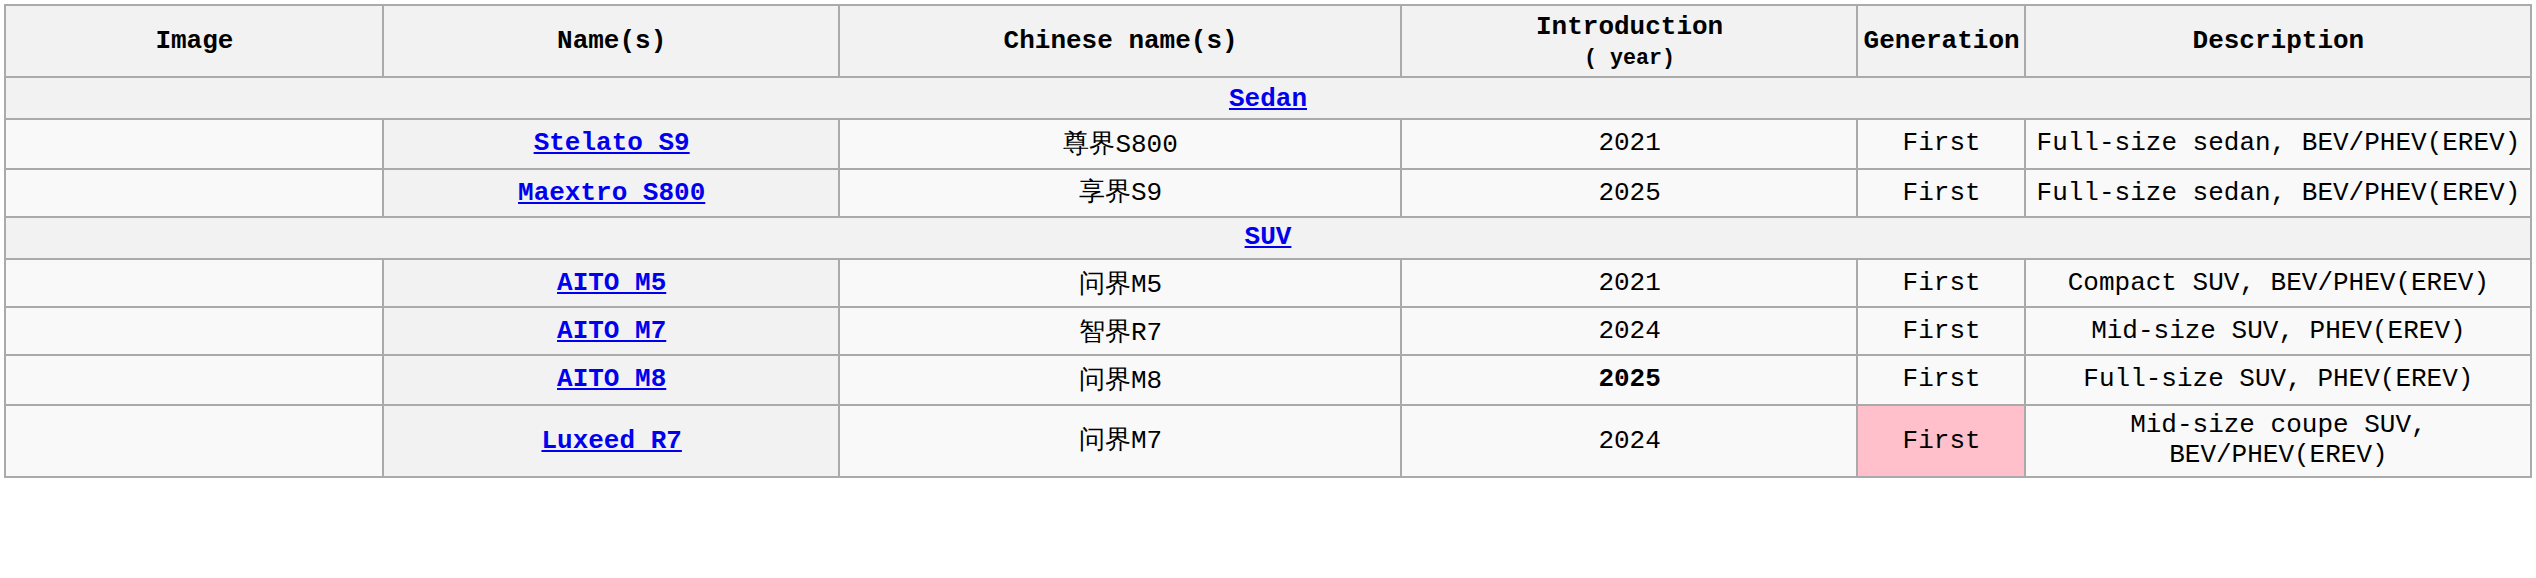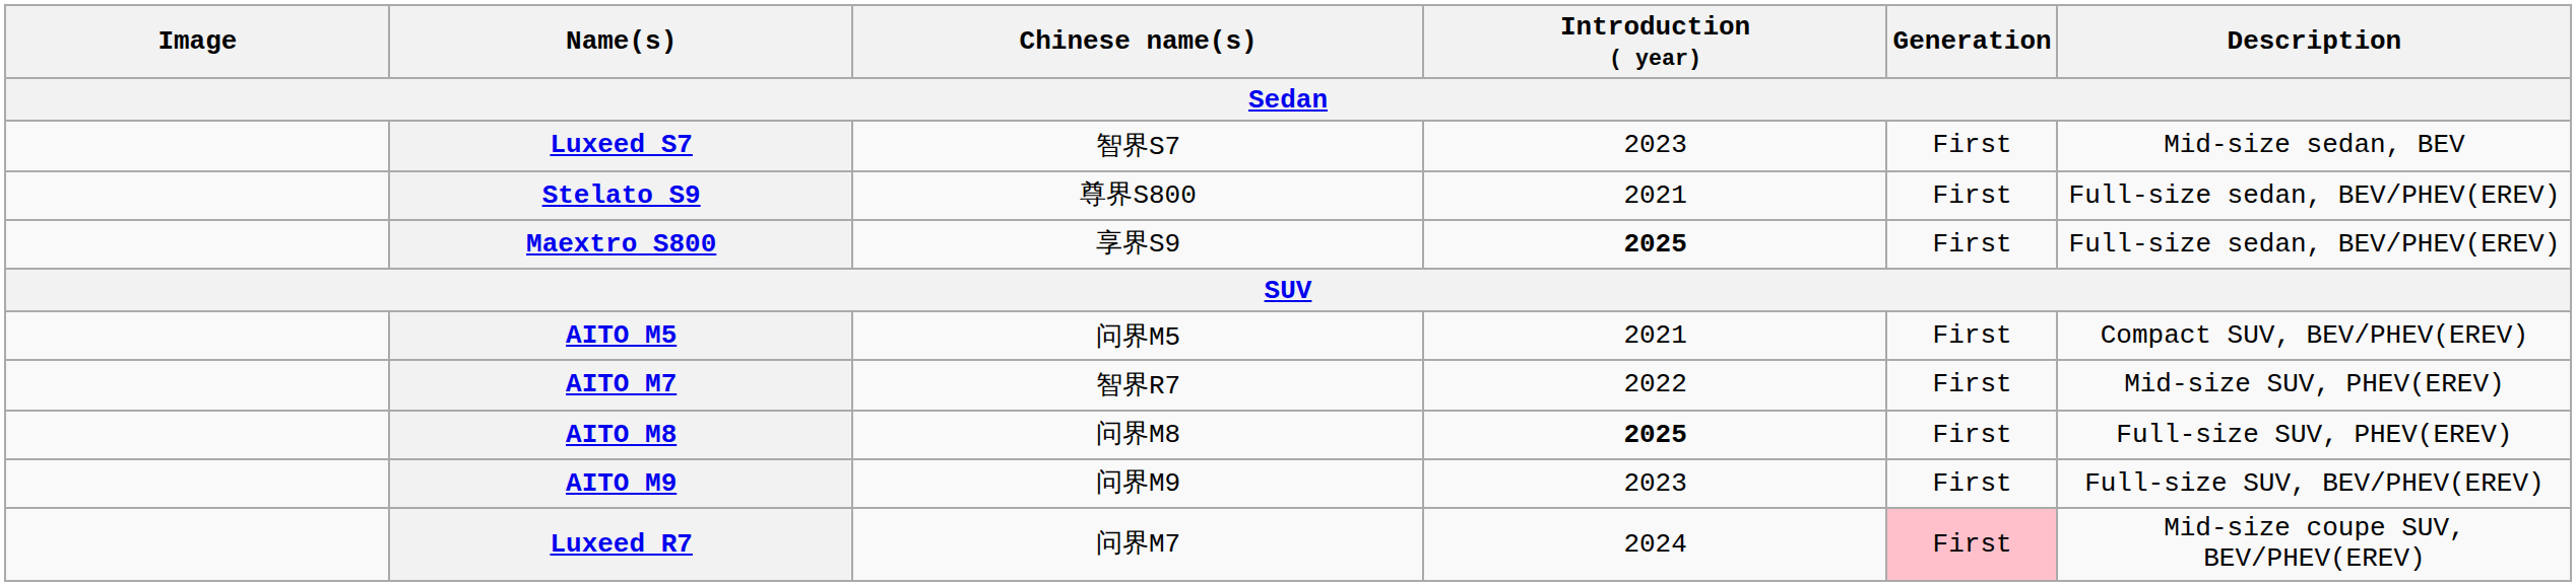 <table class="wikitable sortable" style="text-align: center; width: 100%">
 <tr>
 <th class="unsortable" width="15%">Image</th>
 <th>Name(s)</th>
 <th>Chinese name(s)</th>
 <th>Introduction<br><small>( year)</small></th>
 <th class="unsortable" width="5%">Generation</th>
 <th class="unsortable" width="20%">Description</th>
 </tr>
 <tr>
 <th colspan="6"><a href='#'>Sedan</a></th>
 </tr>
 <tr>
 <td></td>
+<th><a href='#'>Luxeed S7</a></th>
+<td>智界S7</td>
+<td>2023</td>
+<td>First</td>
+<td>Mid-size sedan, BEV</td>
+</tr>
+<tr>
+<td></td>
 <th><a href='#'>Stelato S9</a></th>
 <td>尊界S800</td>
 <td>2021</td>
 <td>First</td>
 <td>Full-size sedan, BEV/PHEV(EREV)</td>
 </tr>
 <tr>
 <td></td>
 <th><a href='#'>Maextro S800</a></th>
 <td>享界S9</td>
-<td>2025</td>
+<td><strong>2025</strong></td>
 <td>First</td>
 <td>Full-size sedan, BEV/PHEV(EREV)</td>
 </tr>
 <tr>
 <th colspan="6"><a href='#'>SUV</a></th>
 </tr>
 <tr>
 <td></td>
 <th><a href='#'>AITO M5</a></th>
 <td>问界M5</td>
 <td>2021</td>
 <td>First</td>
 <td>Compact SUV, BEV/PHEV(EREV)</td>
 </tr>
 <tr>
 <td></td>
 <th><a href='#'>AITO M7</a></th>
 <td>智界R7</td>
-<td>2024</td>
+<td>2022</td>
 <td>First</td>
 <td>Mid-size SUV, PHEV(EREV)</td>
 </tr>
 <tr>
 <td></td>
 <th><a href='#'>AITO M8</a></th>
 <td>问界M8</td>
 <td><strong>2025</strong></td>
 <td>First</td>
 <td>Full-size SUV, PHEV(EREV)</td>
 </tr>
 <tr>
 <td></td>
+<th><a href='#'>AITO M9</a></th>
+<td>问界M9</td>
+<td>2023</td>
+<td>First</td>
+<td>Full-size SUV, BEV/PHEV(EREV)</td>
+</tr>
+<tr>
+<td></td>
 <th><a href='#'>Luxeed R7</a></th>
 <td>问界M7</td>
 <td>2024</td>
 <td style="background: pink;">First</td>
 <td>Mid-size coupe SUV, BEV/PHEV(EREV)</td>
 </tr>
 </table>
